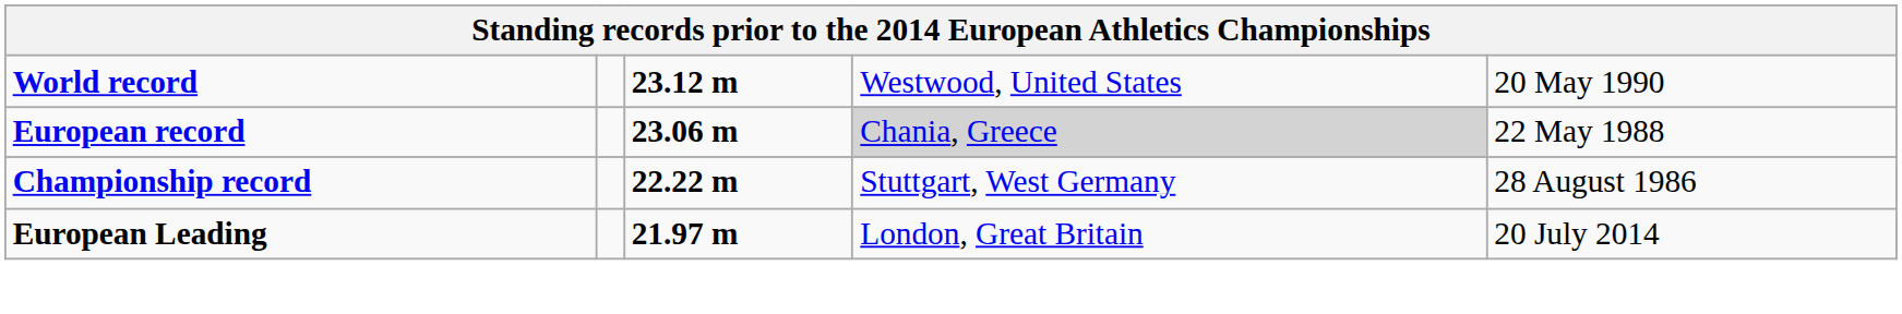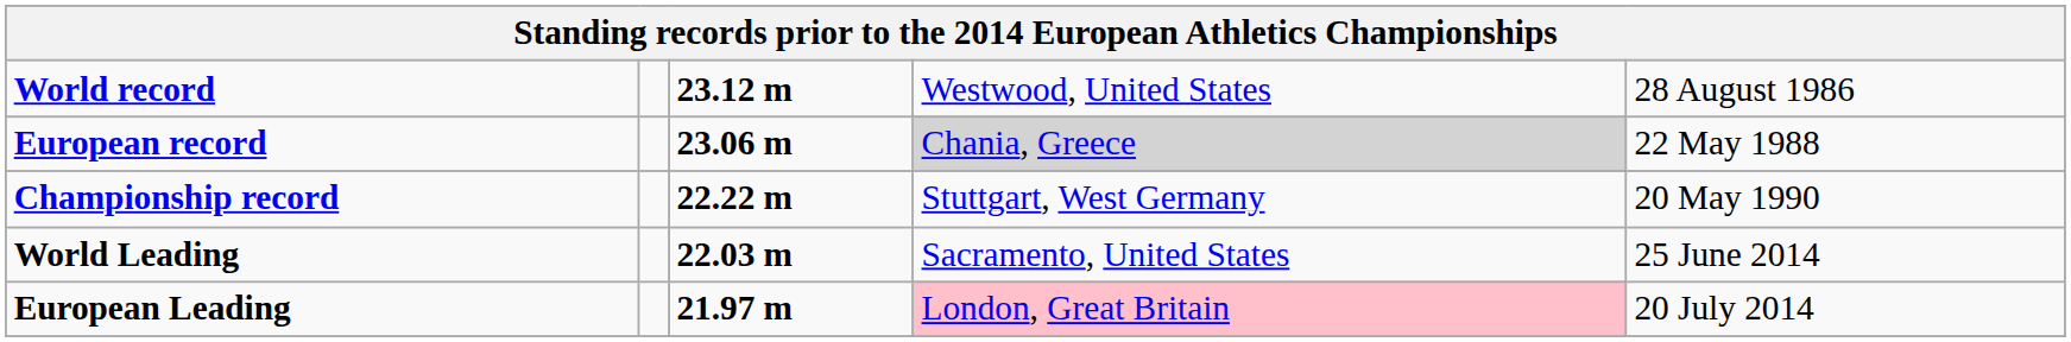 <table class="wikitable" width=75%>
 <tr>
 <th colspan="5">Standing records prior to the 2014 European Athletics Championships</th>
 </tr>
 <tr>
 <td><strong><a href='#'>World record</a></strong></td>
 <td></td>
 <td><strong>23.12 m</strong></td>
 <td><a href='#'>Westwood</a>, <a href='#'>United States</a></td>
-<td>20 May 1990</td>
+<td>28 August 1986</td>
 </tr>
 <tr>
 <td><strong><a href='#'>European record</a></strong></td>
 <td></td>
 <td><strong>23.06 m</strong></td>
 <td style="background: lightgrey;"><a href='#'>Chania</a>, <a href='#'>Greece</a></td>
 <td>22 May 1988</td>
 </tr>
 <tr>
 <td><strong><a href='#'>Championship record</a></strong></td>
 <td></td>
 <td><strong>22.22 m</strong></td>
 <td><a href='#'>Stuttgart</a>, <a href='#'>West Germany</a></td>
-<td>28 August 1986</td>
+<td>20 May 1990</td>
+</tr>
+<tr>
+<td><strong>World Leading</strong></td>
+<td></td>
+<td><strong>22.03 m</strong></td>
+<td><a href='#'>Sacramento</a>, <a href='#'>United States</a></td>
+<td>25 June 2014</td>
 </tr>
 <tr>
 <td><strong>European Leading</strong></td>
 <td></td>
 <td><strong>21.97 m</strong></td>
-<td><a href='#'>London</a>, <a href='#'>Great Britain</a></td>
+<td style="background: pink;"><a href='#'>London</a>, <a href='#'>Great Britain</a></td>
 <td>20 July 2014</td>
 </tr>
 </table>
